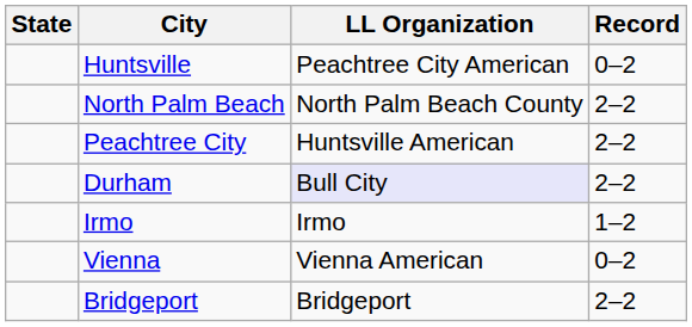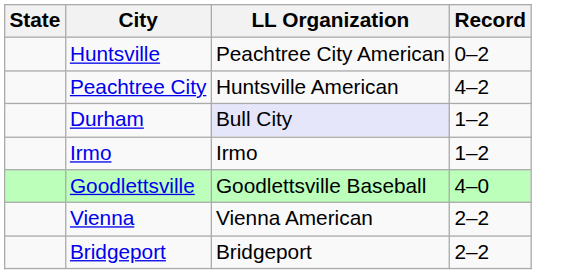 <table class="wikitable">
 <tr>
 <th>State</th>
 <th>City</th>
 <th>LL Organization</th>
 <th>Record</th>
 </tr>
 <tr>
 <td><strong></strong></td>
 <td><a href='#'>Huntsville</a></td>
 <td>Peachtree City American</td>
 <td>0–2</td>
 </tr>
 <tr>
 <td><strong></strong></td>
-<td><a href='#'>North Palm Beach</a></td>
-<td>North Palm Beach County</td>
-<td>2–2</td>
-</tr>
-<tr>
-<td><strong></strong></td>
 <td><a href='#'>Peachtree City</a></td>
 <td>Huntsville American</td>
-<td>2–2</td>
+<td>4–2</td>
 </tr>
 <tr>
 <td><strong></strong></td>
 <td><a href='#'>Durham</a></td>
 <td style="background: lavender;">Bull City</td>
-<td>2–2</td>
+<td>1–2</td>
 </tr>
 <tr>
 <td><strong></strong></td>
 <td><a href='#'>Irmo</a></td>
 <td>Irmo</td>
 <td>1–2</td>
 </tr>
+<tr bgcolor="bbffbb">
+<td><strong></strong></td>
+<td><a href='#'>Goodlettsville</a></td>
+<td>Goodlettsville Baseball</td>
+<td>4–0</td>
+</tr>
 <tr>
 <td><strong></strong></td>
 <td><a href='#'>Vienna</a></td>
 <td>Vienna American</td>
-<td>0–2</td>
+<td>2–2</td>
 </tr>
 <tr>
 <td><strong></strong></td>
 <td><a href='#'>Bridgeport</a></td>
 <td>Bridgeport</td>
 <td>2–2</td>
 </tr>
 </table>
